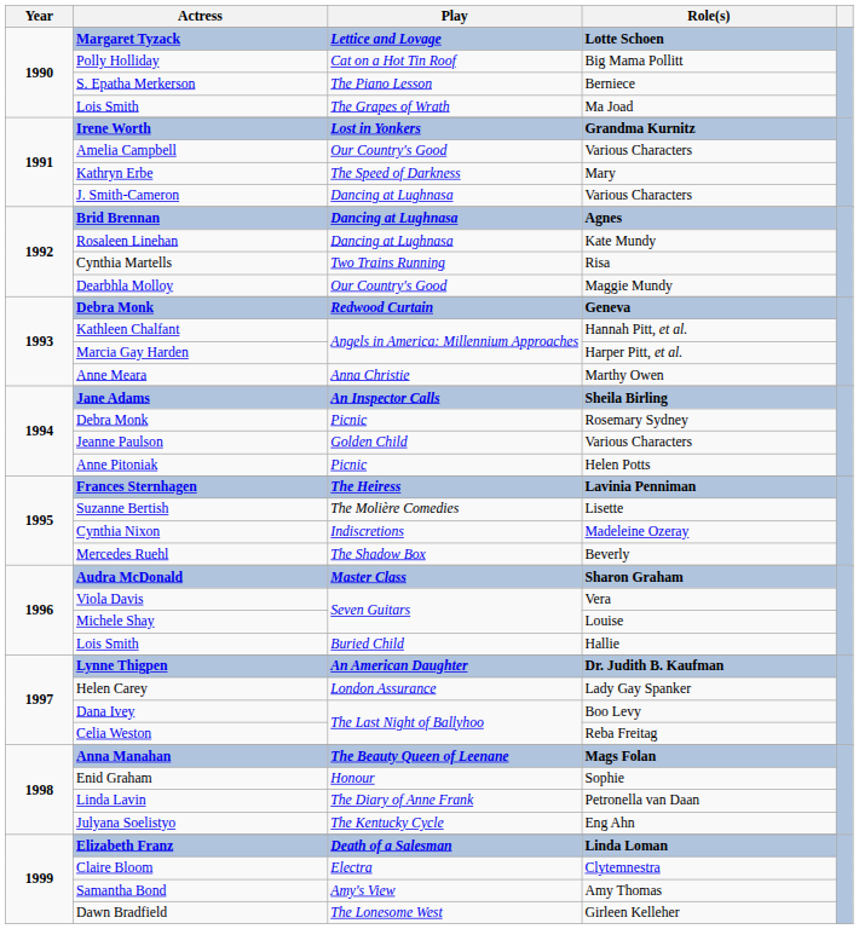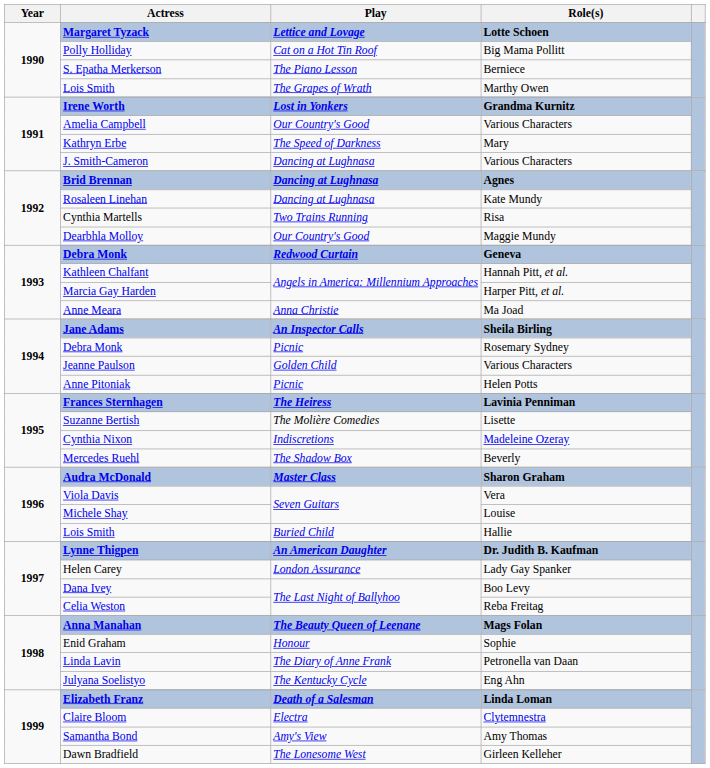 <table class="wikitable sortable">
 <tr>
 <th scope="col" style="width:8%;">Year</th>
 <th scope="col" style="width:30%;">Actress</th>
 <th scope="col" style="width:30%;">Play</th>
 <th scope="col" style="width:30%;">Role(s)</th>
 <th scope="col" style="width:2%;" class="unsortable"></th>
 </tr>
 <tr>
 <td rowspan="5" align="center"><strong>1990</strong> <br> </td>
 </tr>
 <tr style="background:#B0C4DE">
 <td><strong><a href='#'>Margaret Tyzack</a></strong></td>
 <td><strong><em><a href='#'>Lettice and Lovage</a></em></strong></td>
 <td><strong>Lotte Schoen</strong></td>
 <td rowspan="5" align="center"></td>
 </tr>
 <tr>
 <td><a href='#'>Polly Holliday</a></td>
 <td><em><a href='#'>Cat on a Hot Tin Roof</a></em></td>
 <td>Big Mama Pollitt</td>
 </tr>
 <tr>
 <td><a href='#'>S. Epatha Merkerson</a></td>
 <td><em><a href='#'>The Piano Lesson</a></em></td>
 <td>Berniece</td>
 </tr>
 <tr>
 <td><a href='#'>Lois Smith</a></td>
 <td><em><a href='#'>The Grapes of Wrath</a></em></td>
-<td>Ma Joad</td>
+<td>Marthy Owen</td>
 </tr>
 <tr>
 <td rowspan="5" align="center"><strong>1991</strong> <br> </td>
 </tr>
 <tr style="background:#B0C4DE">
 <td><strong><a href='#'>Irene Worth</a></strong></td>
 <td><strong><em><a href='#'>Lost in Yonkers</a></em></strong></td>
 <td><strong>Grandma Kurnitz</strong></td>
 <td rowspan="5" align="center"></td>
 </tr>
 <tr>
 <td><a href='#'>Amelia Campbell</a></td>
 <td><em><a href='#'>Our Country's Good</a></em></td>
 <td>Various Characters</td>
 </tr>
 <tr>
 <td><a href='#'>Kathryn Erbe</a></td>
 <td><em><a href='#'>The Speed of Darkness</a></em></td>
 <td>Mary</td>
 </tr>
 <tr>
 <td><a href='#'>J. Smith-Cameron</a></td>
 <td><em><a href='#'>Dancing at Lughnasa</a></em></td>
 <td>Various Characters</td>
 </tr>
 <tr>
 <td rowspan="5" align="center"><strong>1992</strong> <br> </td>
 </tr>
 <tr style="background:#B0C4DE">
 <td><strong><a href='#'>Brid Brennan</a></strong></td>
 <td><strong><em><a href='#'>Dancing at Lughnasa</a></em></strong></td>
 <td><strong>Agnes</strong></td>
 <td rowspan="5" align="center"></td>
 </tr>
 <tr>
 <td><a href='#'>Rosaleen Linehan</a></td>
 <td><em><a href='#'>Dancing at Lughnasa</a></em></td>
 <td>Kate Mundy</td>
 </tr>
 <tr>
 <td>Cynthia Martells</td>
 <td><em><a href='#'>Two Trains Running</a></em></td>
 <td>Risa</td>
 </tr>
 <tr>
 <td><a href='#'>Dearbhla Molloy</a></td>
 <td><em><a href='#'>Our Country's Good</a></em></td>
 <td>Maggie Mundy</td>
 </tr>
 <tr>
 <td rowspan="5" align="center"><strong>1993</strong> <br> </td>
 </tr>
 <tr style="background:#B0C4DE">
 <td><strong><a href='#'>Debra Monk</a></strong></td>
 <td><strong><em><a href='#'>Redwood Curtain</a></em></strong></td>
 <td><strong>Geneva</strong></td>
 <td rowspan="5" align="center"></td>
 </tr>
 <tr>
 <td><a href='#'>Kathleen Chalfant</a></td>
 <td rowspan="2"><em><a href='#'>Angels in America: Millennium Approaches</a></em></td>
 <td>Hannah Pitt, <em>et al.</em></td>
 </tr>
 <tr>
 <td><a href='#'>Marcia Gay Harden</a></td>
 <td>Harper Pitt, <em>et al.</em></td>
 </tr>
 <tr>
 <td><a href='#'>Anne Meara</a></td>
 <td><em><a href='#'>Anna Christie</a></em></td>
-<td>Marthy Owen</td>
+<td>Ma Joad</td>
 </tr>
 <tr>
 <td rowspan="5" align="center"><strong>1994</strong> <br> </td>
 </tr>
 <tr style="background:#B0C4DE">
 <td><strong><a href='#'>Jane Adams</a></strong></td>
 <td><strong><em><a href='#'>An Inspector Calls</a></em></strong></td>
 <td><strong>Sheila Birling</strong></td>
 <td rowspan="5" align="center"></td>
 </tr>
 <tr>
 <td><a href='#'>Debra Monk</a></td>
 <td><em><a href='#'>Picnic</a></em></td>
 <td>Rosemary Sydney</td>
 </tr>
 <tr>
 <td><a href='#'>Jeanne Paulson</a></td>
 <td><em><a href='#'>Golden Child</a></em></td>
 <td>Various Characters</td>
 </tr>
 <tr>
 <td><a href='#'>Anne Pitoniak</a></td>
 <td><em><a href='#'>Picnic</a></em></td>
 <td>Helen Potts</td>
 </tr>
 <tr>
 <td rowspan="5" align="center"><strong>1995</strong> <br> </td>
 </tr>
 <tr style="background:#B0C4DE">
 <td><strong><a href='#'>Frances Sternhagen</a></strong></td>
 <td><strong><em><a href='#'>The Heiress</a></em></strong></td>
 <td><strong>Lavinia Penniman</strong></td>
 <td rowspan="5" align="center"></td>
 </tr>
 <tr>
 <td><a href='#'>Suzanne Bertish</a></td>
 <td><em>The Molière Comedies</em></td>
 <td>Lisette</td>
 </tr>
 <tr>
 <td><a href='#'>Cynthia Nixon</a></td>
 <td><em><a href='#'>Indiscretions</a></em></td>
 <td><a href='#'>Madeleine Ozeray</a></td>
 </tr>
 <tr>
 <td><a href='#'>Mercedes Ruehl</a></td>
 <td><em><a href='#'>The Shadow Box</a></em></td>
 <td>Beverly</td>
 </tr>
 <tr>
 <td rowspan="5" align="center"><strong>1996</strong> <br> </td>
 </tr>
 <tr style="background:#B0C4DE">
 <td><strong><a href='#'>Audra McDonald</a></strong></td>
 <td><strong><em><a href='#'>Master Class</a></em></strong></td>
 <td><strong>Sharon Graham</strong></td>
 <td rowspan="5" align="center"></td>
 </tr>
 <tr>
 <td><a href='#'>Viola Davis</a></td>
 <td rowspan="2"><em><a href='#'>Seven Guitars</a></em></td>
 <td>Vera</td>
 </tr>
 <tr>
 <td><a href='#'>Michele Shay</a></td>
 <td>Louise</td>
 </tr>
 <tr>
 <td><a href='#'>Lois Smith</a></td>
 <td><em><a href='#'>Buried Child</a></em></td>
 <td>Hallie</td>
 </tr>
 <tr>
 <td rowspan="5" align="center"><strong>1997</strong> <br> </td>
 </tr>
 <tr style="background:#B0C4DE">
 <td><strong><a href='#'>Lynne Thigpen</a></strong></td>
 <td><strong><em><a href='#'>An American Daughter</a></em></strong></td>
 <td><strong>Dr. Judith B. Kaufman</strong></td>
 <td rowspan="5" align="center"></td>
 </tr>
 <tr>
 <td>Helen Carey</td>
 <td><em><a href='#'>London Assurance</a></em></td>
 <td>Lady Gay Spanker</td>
 </tr>
 <tr>
 <td><a href='#'>Dana Ivey</a></td>
 <td rowspan="2"><em><a href='#'>The Last Night of Ballyhoo</a></em></td>
 <td>Boo Levy</td>
 </tr>
 <tr>
 <td><a href='#'>Celia Weston</a></td>
 <td>Reba Freitag</td>
 </tr>
 <tr>
 <td rowspan="5" align="center"><strong>1998</strong> <br> </td>
 </tr>
 <tr style="background:#B0C4DE">
 <td><strong><a href='#'>Anna Manahan</a></strong></td>
 <td><strong><em><a href='#'>The Beauty Queen of Leenane</a></em></strong></td>
 <td><strong>Mags Folan</strong></td>
 <td rowspan="5" align="center"></td>
 </tr>
 <tr>
 <td>Enid Graham</td>
 <td><em><a href='#'>Honour</a></em></td>
 <td>Sophie</td>
 </tr>
 <tr>
 <td><a href='#'>Linda Lavin</a></td>
 <td><em><a href='#'>The Diary of Anne Frank</a></em></td>
 <td>Petronella van Daan</td>
 </tr>
 <tr>
 <td><a href='#'>Julyana Soelistyo</a></td>
 <td><em><a href='#'>The Kentucky Cycle</a></em></td>
 <td>Eng Ahn</td>
 </tr>
 <tr>
 <td rowspan="5" align="center"><strong>1999</strong> <br> </td>
 </tr>
 <tr style="background:#B0C4DE">
 <td><strong><a href='#'>Elizabeth Franz</a></strong></td>
 <td><strong><em><a href='#'>Death of a Salesman</a></em></strong></td>
 <td><strong>Linda Loman</strong></td>
 <td rowspan="5" align="center"></td>
 </tr>
 <tr>
 <td><a href='#'>Claire Bloom</a></td>
 <td><em><a href='#'>Electra</a></em></td>
 <td><a href='#'>Clytemnestra</a></td>
 </tr>
 <tr>
 <td><a href='#'>Samantha Bond</a></td>
 <td><em><a href='#'>Amy's View</a></em></td>
 <td>Amy Thomas</td>
 </tr>
 <tr>
 <td>Dawn Bradfield</td>
 <td><em><a href='#'>The Lonesome West</a></em></td>
 <td>Girleen Kelleher</td>
 </tr>
 </table>
